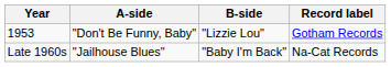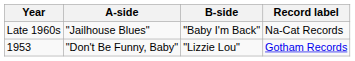 <table class="wikitable sortable">
 <tr>
 <th>Year</th>
 <th>A-side</th>
 <th>B-side</th>
 <th>Record label</th>
 </tr>
 <tr>
+<td>Late 1960s</td>
+<td>"Jailhouse Blues"</td>
+<td>"Baby I'm Back"</td>
+<td style="text-align:left;">Na-Cat Records</td>
+</tr>
+<tr>
 <td>1953</td>
 <td>"Don't Be Funny, Baby"</td>
 <td>"Lizzie Lou"</td>
 <td style="text-align:left;"><a href='#'>Gotham Records</a></td>
 </tr>
-<tr>
-<td>Late 1960s</td>
-<td>"Jailhouse Blues"</td>
-<td>"Baby I'm Back"</td>
-<td style="text-align:left;">Na-Cat Records</td>
-</tr>
 </table>
